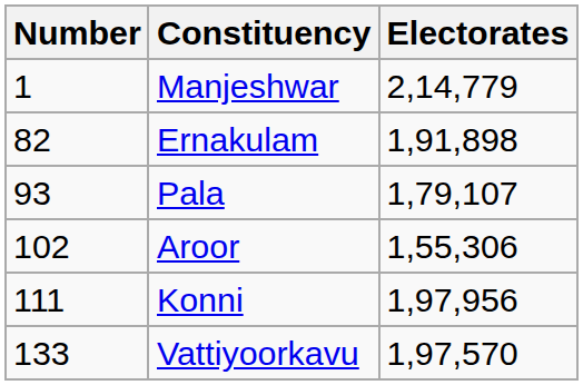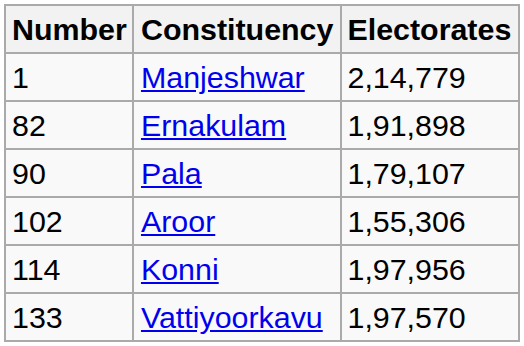 <table class="wikitable" style="font-size: 95%;">
 <tr>
 <th scope="col">Number</th>
 <th scope="col">Constituency</th>
 <th scope="col">Electorates</th>
 </tr>
 <tr --->
 <td>1</td>
 <td><a href='#'>Manjeshwar</a></td>
 <td>2,14,779</td>
 </tr>
 <tr --->
 <td>82</td>
 <td><a href='#'>Ernakulam</a></td>
 <td>1,91,898</td>
 </tr>
 <tr --->
-<td>93</td>
+<td>90</td>
 <td><a href='#'>Pala</a></td>
 <td>1,79,107</td>
 </tr>
 <tr --->
 <td>102</td>
 <td><a href='#'>Aroor</a></td>
 <td>1,55,306</td>
 </tr>
 <tr --->
-<td>111</td>
+<td>114</td>
 <td><a href='#'>Konni</a></td>
 <td>1,97,956</td>
 </tr>
 <tr --->
 <td>133</td>
 <td><a href='#'>Vattiyoorkavu</a></td>
 <td>1,97,570</td>
 </tr>
 </table>
